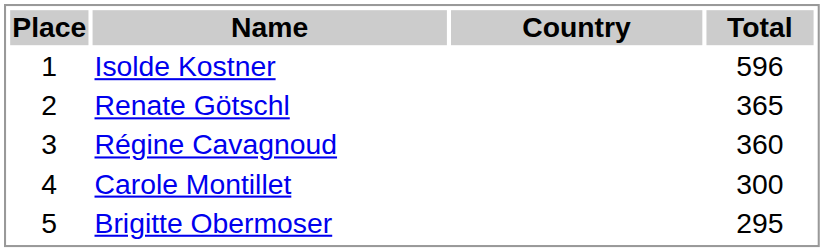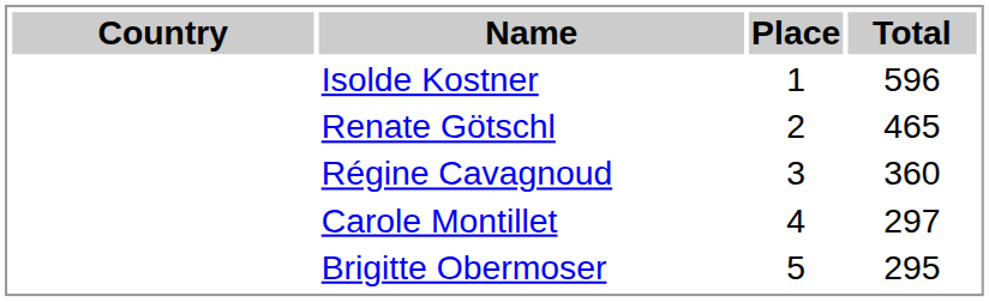 <table border="0" style="border: 1px solid #999; background-color:#FFFFFF; text-align:left; font-size:86%; line-height:15px;">
 <tr align="center" bgcolor="#CCCCCC">
+<th width=120>Country</th>
+<th width=170>Name</th>
 <th width=35>Place</th>
-<th width=170>Name</th>
-<th width=120>Country</th>
 <th width=50>Total</th>
 </tr>
 <tr>
+<td></td>
+<td><a href='#'>Isolde Kostner</a></td>
 <td align=center>1</td>
-<td><a href='#'>Isolde Kostner</a></td>
-<td></td>
 <td align=center>596</td>
 </tr>
 <tr>
+<td></td>
+<td><a href='#'>Renate Götschl</a></td>
 <td align=center>2</td>
-<td><a href='#'>Renate Götschl</a></td>
-<td></td>
-<td align=center>365</td>
+<td align=center>465</td>
 </tr>
 <tr>
+<td></td>
+<td><a href='#'>Régine Cavagnoud</a></td>
 <td align=center>3</td>
-<td><a href='#'>Régine Cavagnoud</a></td>
-<td></td>
 <td align=center>360</td>
 </tr>
 <tr>
+<td></td>
+<td><a href='#'>Carole Montillet</a></td>
 <td align=center>4</td>
-<td><a href='#'>Carole Montillet</a></td>
-<td></td>
-<td align=center>300</td>
+<td align=center>297</td>
 </tr>
 <tr>
+<td></td>
+<td><a href='#'>Brigitte Obermoser</a></td>
 <td align=center>5</td>
-<td><a href='#'>Brigitte Obermoser</a></td>
-<td></td>
 <td align=center>295</td>
 </tr>
 </table>
